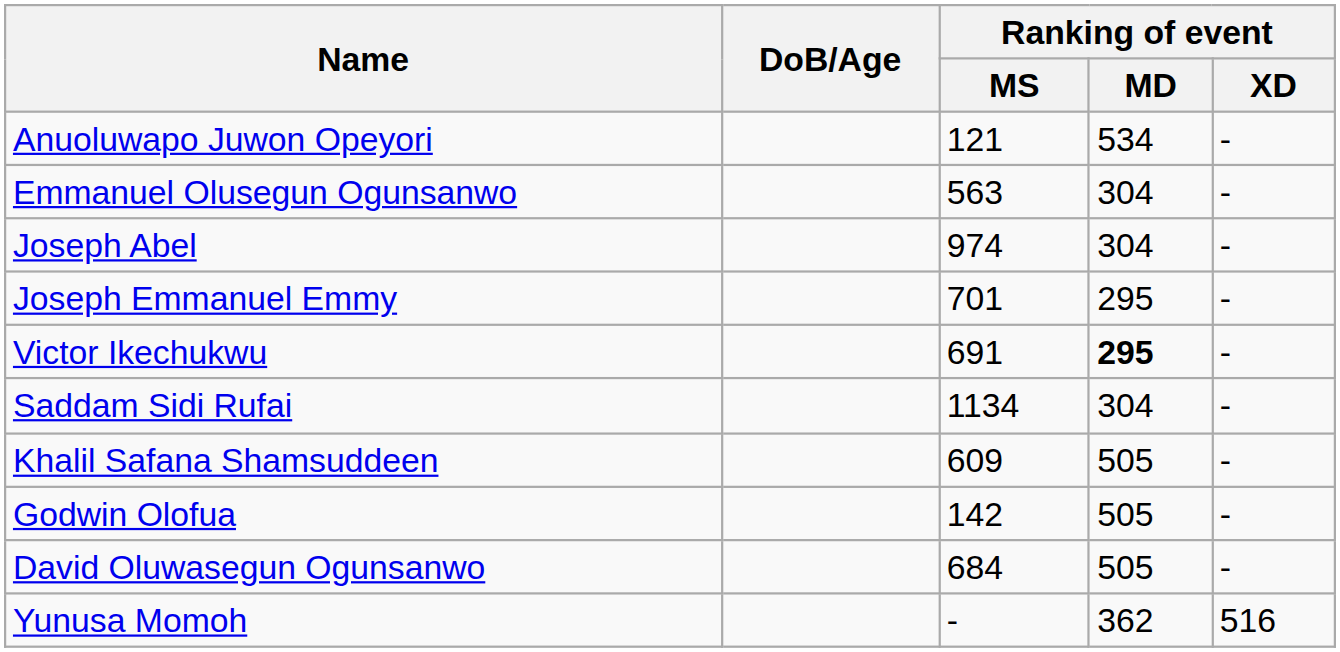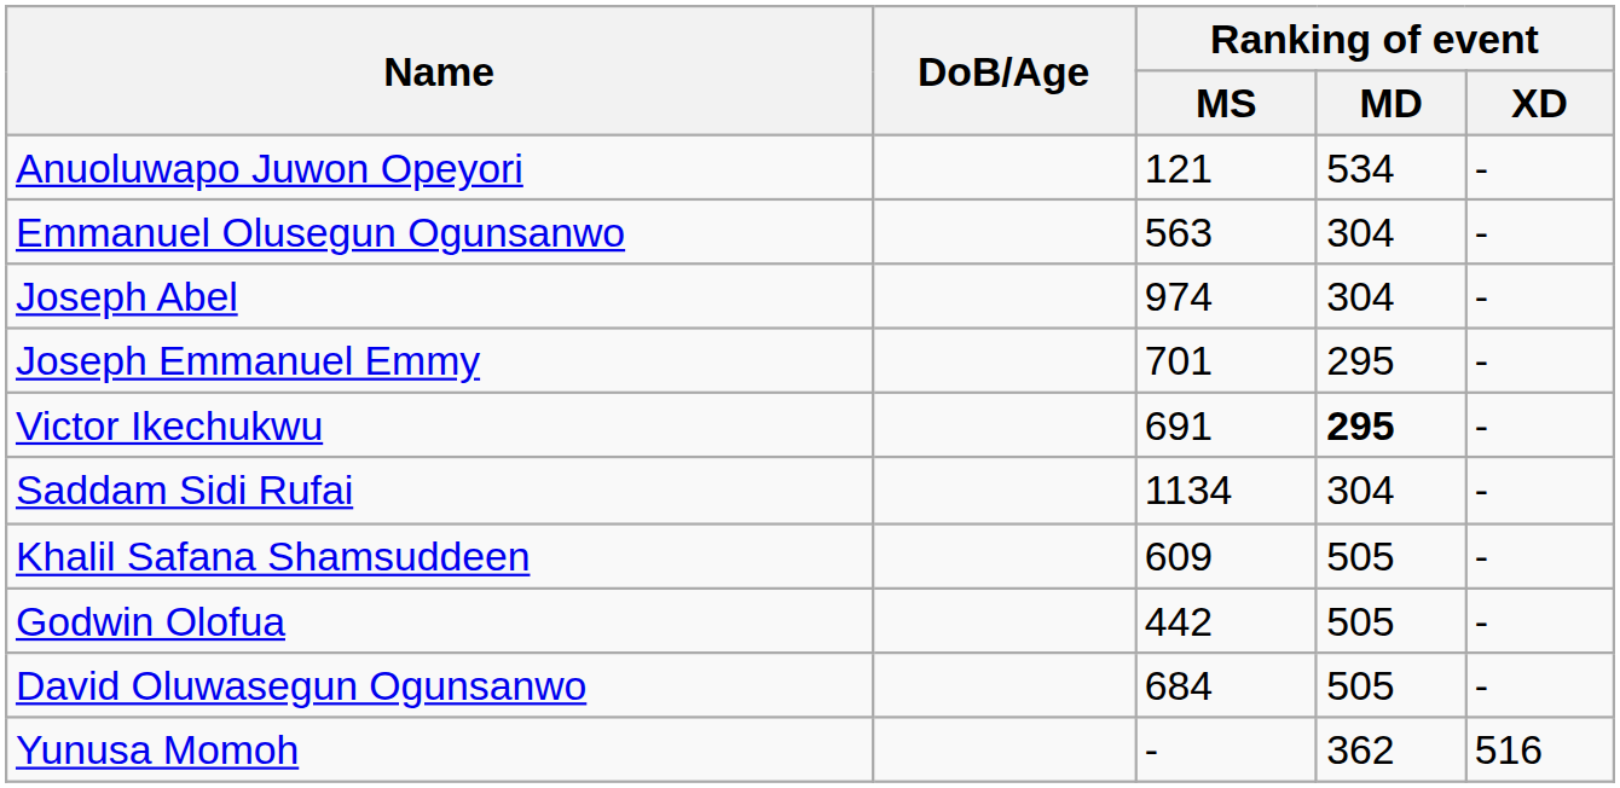 <table class="wikitable" style="width:600px; font-size:95%;">
 <tr>
 <th rowspan="2" align="left">Name</th>
 <th rowspan="2" align="left">DoB/Age</th>
 <th colspan="3" align="center">Ranking of event</th>
 </tr>
 <tr>
 <th align="center">MS</th>
 <th>MD</th>
 <th align="center">XD</th>
 </tr>
 <tr>
 <td><a href='#'>Anuoluwapo Juwon Opeyori</a></td>
 <td></td>
 <td>121</td>
 <td>534</td>
 <td>-</td>
 </tr>
 <tr>
 <td><a href='#'>Emmanuel Olusegun Ogunsanwo</a></td>
 <td></td>
 <td>563</td>
 <td>304</td>
 <td>-</td>
 </tr>
 <tr>
 <td><a href='#'>Joseph Abel</a></td>
 <td></td>
 <td>974</td>
 <td>304</td>
 <td>-</td>
 </tr>
 <tr>
 <td><a href='#'>Joseph Emmanuel Emmy</a></td>
 <td></td>
 <td>701</td>
 <td>295</td>
 <td>-</td>
 </tr>
 <tr>
 <td><a href='#'>Victor Ikechukwu</a></td>
 <td></td>
 <td>691</td>
 <td><strong>295</strong></td>
 <td>-</td>
 </tr>
 <tr>
 <td><a href='#'>Saddam Sidi Rufai</a></td>
 <td></td>
 <td>1134</td>
 <td>304</td>
 <td>-</td>
 </tr>
 <tr>
 <td><a href='#'>Khalil Safana Shamsuddeen</a></td>
 <td></td>
 <td>609</td>
 <td>505</td>
 <td>-</td>
 </tr>
 <tr>
 <td><a href='#'>Godwin Olofua</a></td>
 <td></td>
-<td>142</td>
+<td>442</td>
 <td>505</td>
 <td>-</td>
 </tr>
 <tr>
 <td><a href='#'>David Oluwasegun Ogunsanwo</a></td>
 <td></td>
 <td>684</td>
 <td>505</td>
 <td>-</td>
 </tr>
 <tr>
 <td><a href='#'>Yunusa Momoh</a></td>
 <td></td>
 <td>-</td>
 <td>362</td>
 <td>516</td>
 </tr>
 </table>
